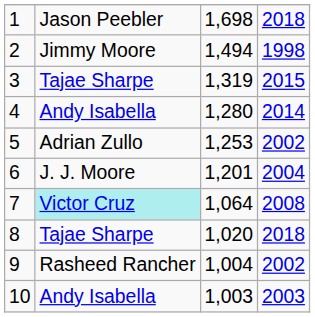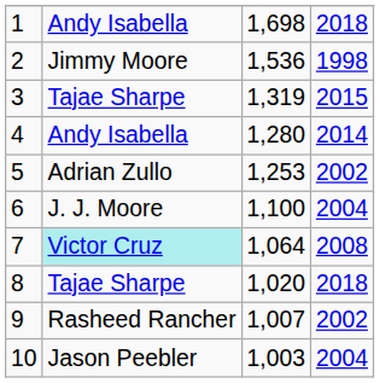 <table class="wikitable">
 <tr>
 </tr>
 <tr>
 <td>1</td>
-<td>Jason Peebler</td>
+<td><a href='#'>Andy Isabella</a></td>
 <td>1,698</td>
 <td><a href='#'>2018</a></td>
 </tr>
 <tr>
 <td>2</td>
 <td>Jimmy Moore</td>
-<td>1,494</td>
+<td>1,536</td>
 <td><a href='#'>1998</a></td>
 </tr>
 <tr>
 <td>3</td>
 <td><a href='#'>Tajae Sharpe</a></td>
 <td>1,319</td>
 <td><a href='#'>2015</a></td>
 </tr>
 <tr>
 <td>4</td>
 <td><a href='#'>Andy Isabella</a></td>
 <td>1,280</td>
 <td><a href='#'>2014</a></td>
 </tr>
 <tr>
 <td>5</td>
 <td>Adrian Zullo</td>
 <td>1,253</td>
 <td><a href='#'>2002</a></td>
 </tr>
 <tr>
 <td>6</td>
 <td>J. J. Moore</td>
-<td>1,201</td>
+<td>1,100</td>
 <td><a href='#'>2004</a></td>
 </tr>
 <tr>
 <td>7</td>
 <td style="background: paleturquoise;"><a href='#'>Victor Cruz</a></td>
 <td>1,064</td>
 <td><a href='#'>2008</a></td>
 </tr>
 <tr>
 <td>8</td>
 <td><a href='#'>Tajae Sharpe</a></td>
 <td>1,020</td>
 <td><a href='#'>2018</a></td>
 </tr>
 <tr>
 <td>9</td>
 <td>Rasheed Rancher</td>
-<td>1,004</td>
+<td>1,007</td>
 <td><a href='#'>2002</a></td>
 </tr>
 <tr>
 <td>10</td>
-<td><a href='#'>Andy Isabella</a></td>
+<td>Jason Peebler</td>
 <td>1,003</td>
-<td><a href='#'>2003</a></td>
+<td><a href='#'>2004</a></td>
 </tr>
 </table>
